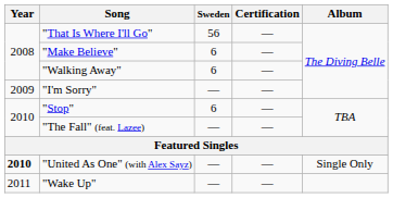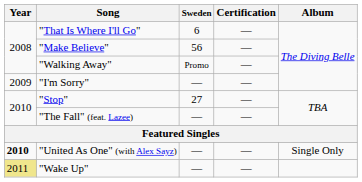 <table class="wikitable">
 <tr>
 <th width="40">Year</th>
 <th>Song</th>
 <th width="40"><small>Sweden</small></th>
 <th>Certification</th>
 <th>Album</th>
 </tr>
 <tr>
 <td style="text-align:center;" rowspan="3">2008</td>
 <td>"<a href='#'>That Is Where I'll Go</a>"</td>
-<td style="text-align:center;">56</td>
+<td style="text-align:center;">6</td>
 <td style="text-align:center;">—</td>
 <td style="text-align:center;" rowspan="4"><em><a href='#'>The Diving Belle</a></em></td>
 </tr>
 <tr>
 <td>"<a href='#'>Make Believe</a>"</td>
-<td style="text-align:center;">6</td>
+<td style="text-align:center;">56</td>
 <td style="text-align:center;">—</td>
 </tr>
 <tr>
 <td>"Walking Away"</td>
-<td style="text-align:center;">6</td>
+<td style="text-align:center;"><small>Promo</small></td>
 <td style="text-align:center;">—</td>
 </tr>
 <tr>
 <td style="text-align:center;">2009</td>
 <td>"I'm Sorry"</td>
 <td style="text-align:center;">—</td>
 <td style="text-align:center;">—</td>
 </tr>
 <tr>
 <td style="text-align:center;" rowspan="2">2010</td>
 <td>"<a href='#'>Stop</a>"</td>
-<td style="text-align:center;">6</td>
+<td style="text-align:center;">27</td>
 <td style="text-align:center;">—</td>
 <td style="text-align:center;" rowspan="2"><em>TBA</em></td>
 </tr>
 <tr>
 <td>"The Fall" <small>(feat. <a href='#'>Lazee</a>)</small></td>
 <td style="text-align:center;">—</td>
 <td style="text-align:center;">—</td>
 </tr>
 <tr style="background:#ccc;">
 <th colspan="20">Featured Singles</th>
 </tr>
 <tr>
 <td><strong>2010</strong></td>
 <td>"United As One" <small>(with <a href='#'>Alex Sayz</a>)</small></td>
 <td style="text-align:center;">—</td>
 <td style="text-align:center;">—</td>
 <td style="text-align:center;">Single Only</td>
 </tr>
 <tr>
-<td>2011</td>
+<td style="background: khaki;">2011</td>
 <td>"Wake Up"</td>
 <td style="text-align:center;">—</td>
 <td style="text-align:center;">—</td>
 </tr>
 </table>
